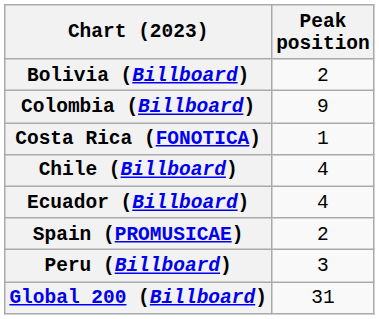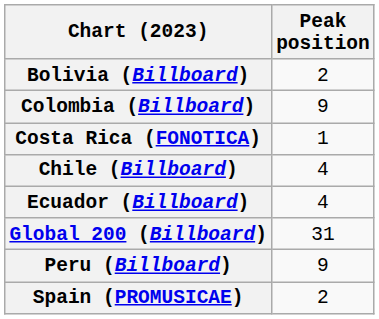 <table class="wikitable sortable plainrowheaders" style="text-align:center">
 <tr>
 <th scope="col">Chart (2023)</th>
 <th scope="col">Peak<br>position</th>
 </tr>
 <tr>
 <th scope="row">Bolivia (<em><a href='#'>Billboard</a></em>)</th>
 <td>2</td>
 </tr>
 <tr>
 <th scope="row">Colombia (<em><a href='#'>Billboard</a></em>)</th>
 <td>9</td>
 </tr>
 <tr>
 <th scope="row">Costa Rica (<a href='#'>FONOTICA</a>)</th>
 <td>1</td>
 </tr>
 <tr>
 <th scope="row">Chile (<em><a href='#'>Billboard</a></em>)</th>
 <td>4</td>
 </tr>
 <tr>
 <th scope="row">Ecuador (<em><a href='#'>Billboard</a></em>)</th>
 <td>4</td>
 </tr>
 <tr>
+<th scope="row"><a href='#'>Global 200</a> (<em><a href='#'>Billboard</a></em>)</th>
+<td>31</td>
+</tr>
+<tr>
+<th scope="row">Peru (<em><a href='#'>Billboard</a></em>)</th>
+<td>9</td>
+</tr>
+<tr>
 <th scope="row">Spain (<a href='#'>PROMUSICAE</a>)</th>
 <td>2</td>
 </tr>
-<tr>
-<th scope="row">Peru (<em><a href='#'>Billboard</a></em>)</th>
-<td>3</td>
-</tr>
-<tr>
-<th scope="row"><a href='#'>Global 200</a> (<em><a href='#'>Billboard</a></em>)</th>
-<td>31</td>
-</tr>
 </table>
